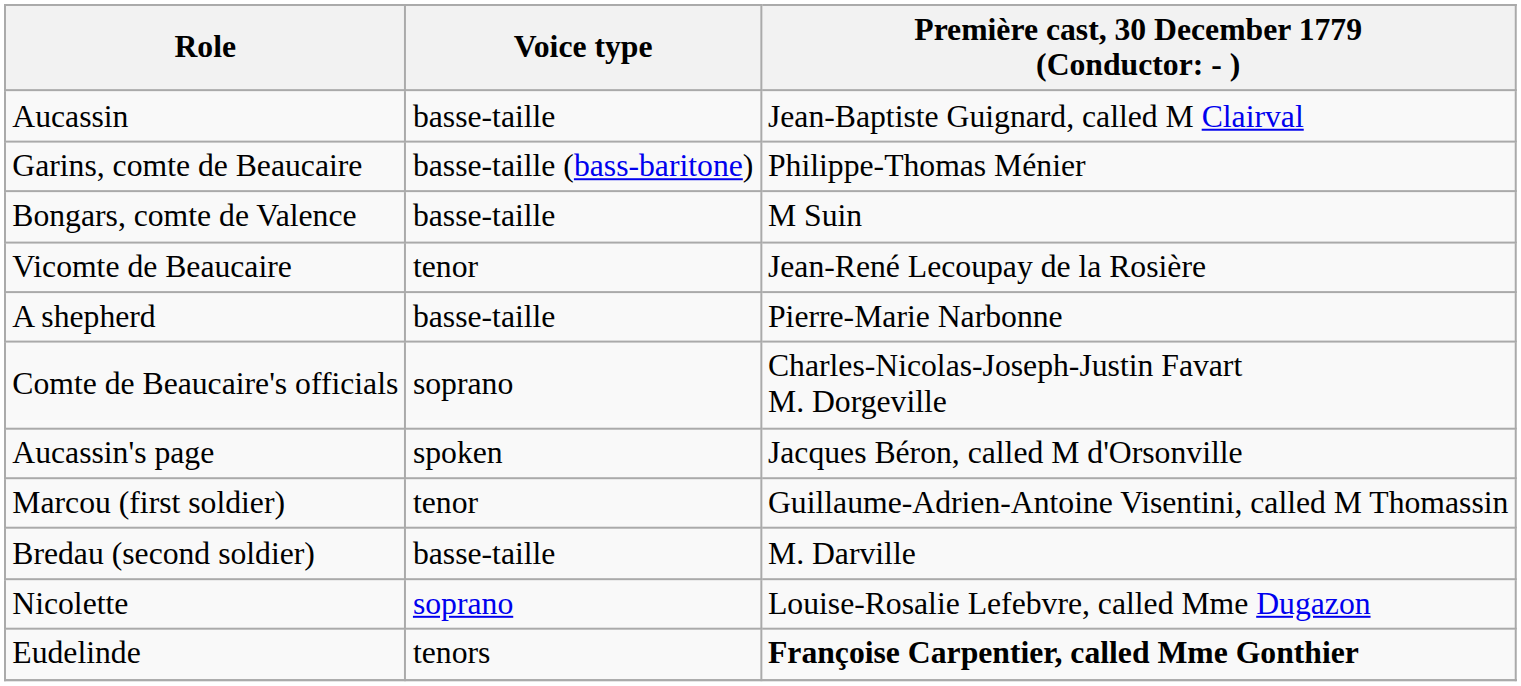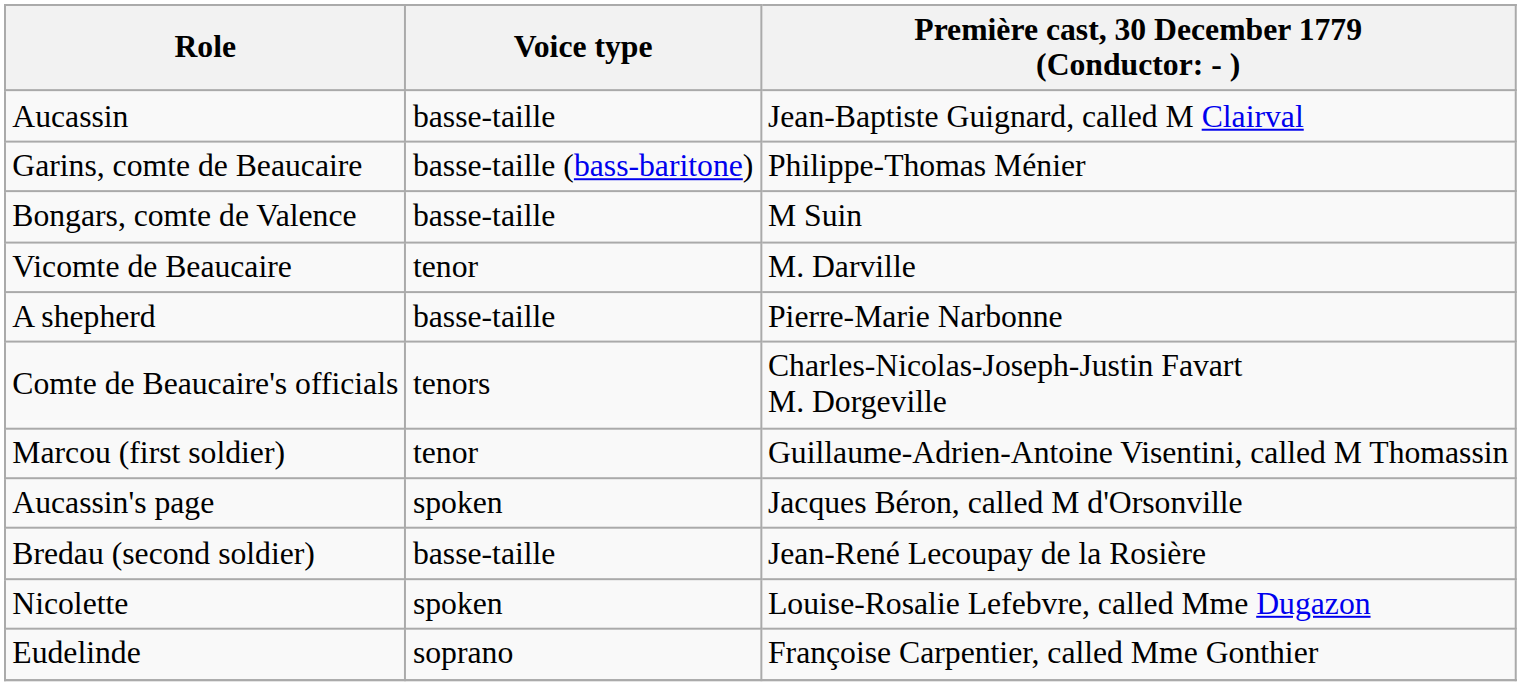 <table class="wikitable">
 <tr>
 <th>Role</th>
 <th>Voice type</th>
 <th>Première cast, 30 December 1779<br>(Conductor: - )</th>
 </tr>
 <tr>
 <td>Aucassin</td>
 <td>basse-taille</td>
 <td>Jean-Baptiste Guignard, called M <a href='#'>Clairval</a></td>
 </tr>
 <tr>
 <td>Garins, comte de Beaucaire</td>
 <td>basse-taille (<a href='#'>bass-baritone</a>)</td>
 <td>Philippe-Thomas Ménier</td>
 </tr>
 <tr>
 <td>Bongars, comte de Valence</td>
 <td>basse-taille</td>
 <td>M Suin</td>
 </tr>
 <tr>
 <td>Vicomte de Beaucaire</td>
 <td>tenor</td>
-<td>Jean-René Lecoupay de la Rosière</td>
+<td>M. Darville</td>
 </tr>
 <tr>
 <td>A shepherd</td>
 <td>basse-taille</td>
 <td>Pierre-Marie Narbonne</td>
 </tr>
 <tr>
 <td>Comte de Beaucaire's officials</td>
-<td>soprano</td>
+<td>tenors</td>
 <td>Charles-Nicolas-Joseph-Justin Favart<br>M. Dorgeville</td>
+</tr>
+<tr>
+<td>Marcou (first soldier)</td>
+<td>tenor</td>
+<td>Guillaume-Adrien-Antoine Visentini, called M Thomassin</td>
 </tr>
 <tr>
 <td>Aucassin's page</td>
 <td>spoken</td>
 <td>Jacques Béron, called M d'Orsonville</td>
 </tr>
 <tr>
-<td>Marcou (first soldier)</td>
-<td>tenor</td>
-<td>Guillaume-Adrien-Antoine Visentini, called M Thomassin</td>
-</tr>
-<tr>
 <td>Bredau (second soldier)</td>
 <td>basse-taille</td>
-<td>M. Darville</td>
+<td>Jean-René Lecoupay de la Rosière</td>
 </tr>
 <tr>
 <td>Nicolette</td>
-<td><a href='#'>soprano</a></td>
+<td>spoken</td>
 <td>Louise-Rosalie Lefebvre, called Mme <a href='#'>Dugazon</a></td>
 </tr>
 <tr>
 <td>Eudelinde</td>
-<td>tenors</td>
-<td><strong>Françoise Carpentier, called Mme Gonthier</strong></td>
+<td>soprano</td>
+<td>Françoise Carpentier, called Mme Gonthier</td>
 </tr>
 <tr>
 </tr>
 </table>
